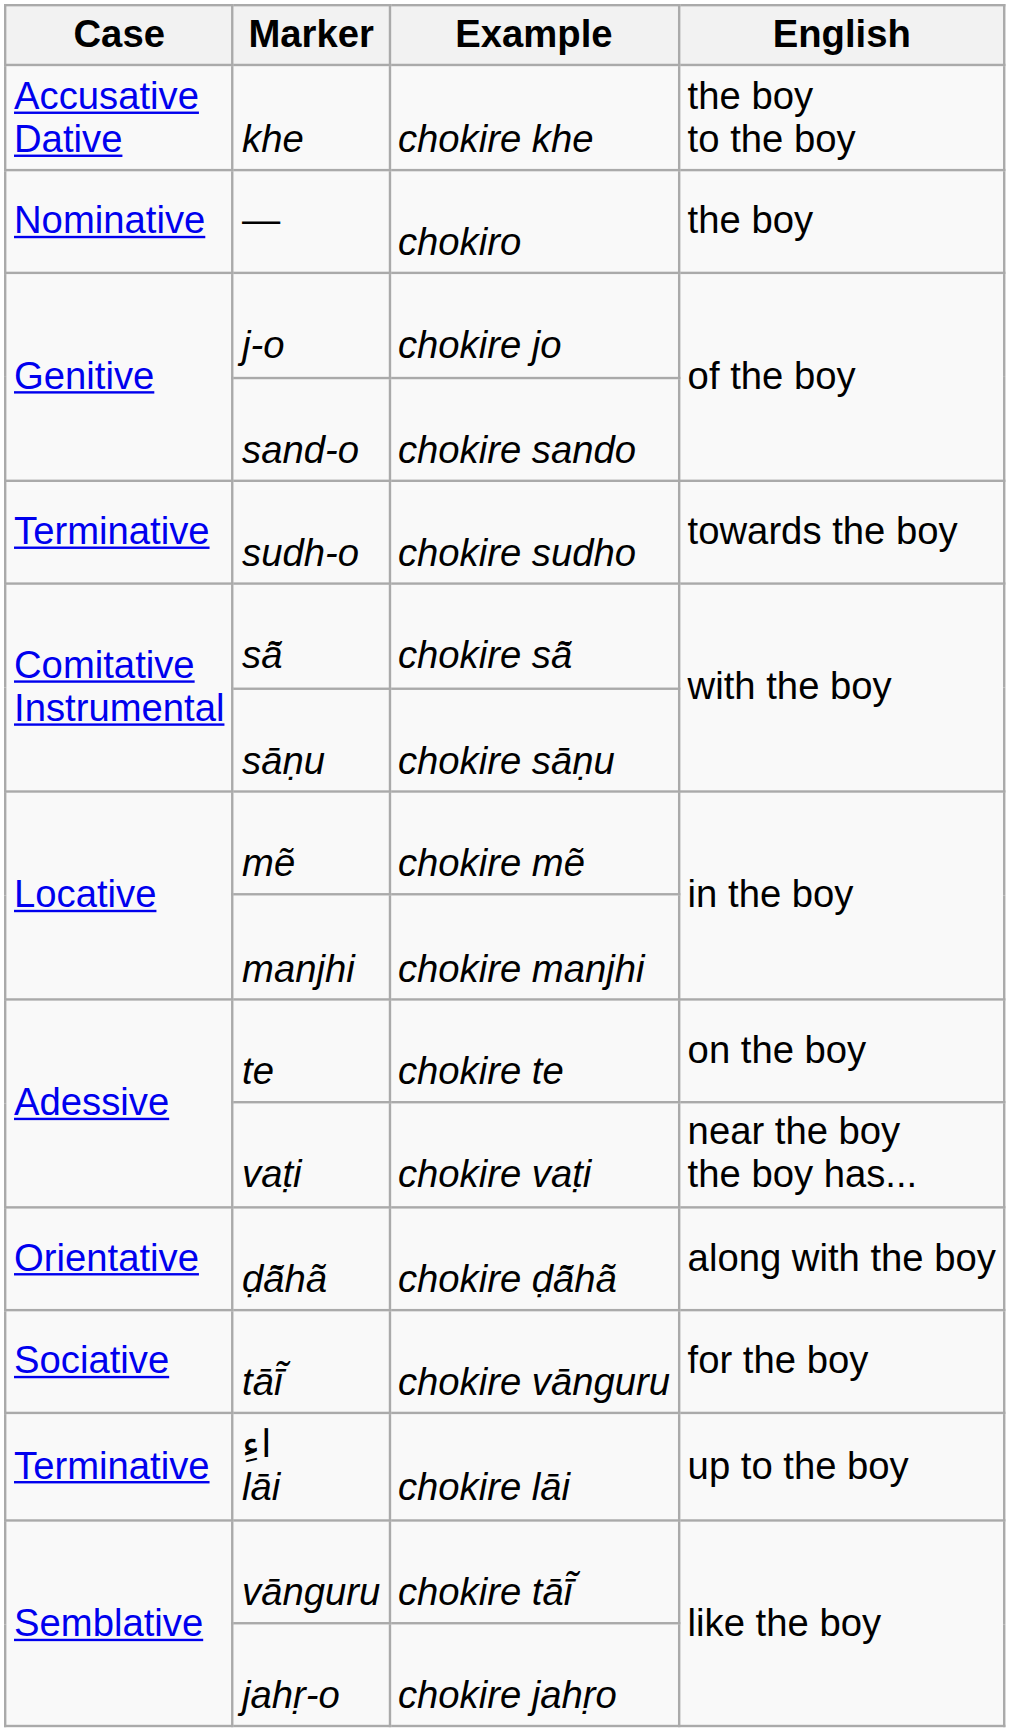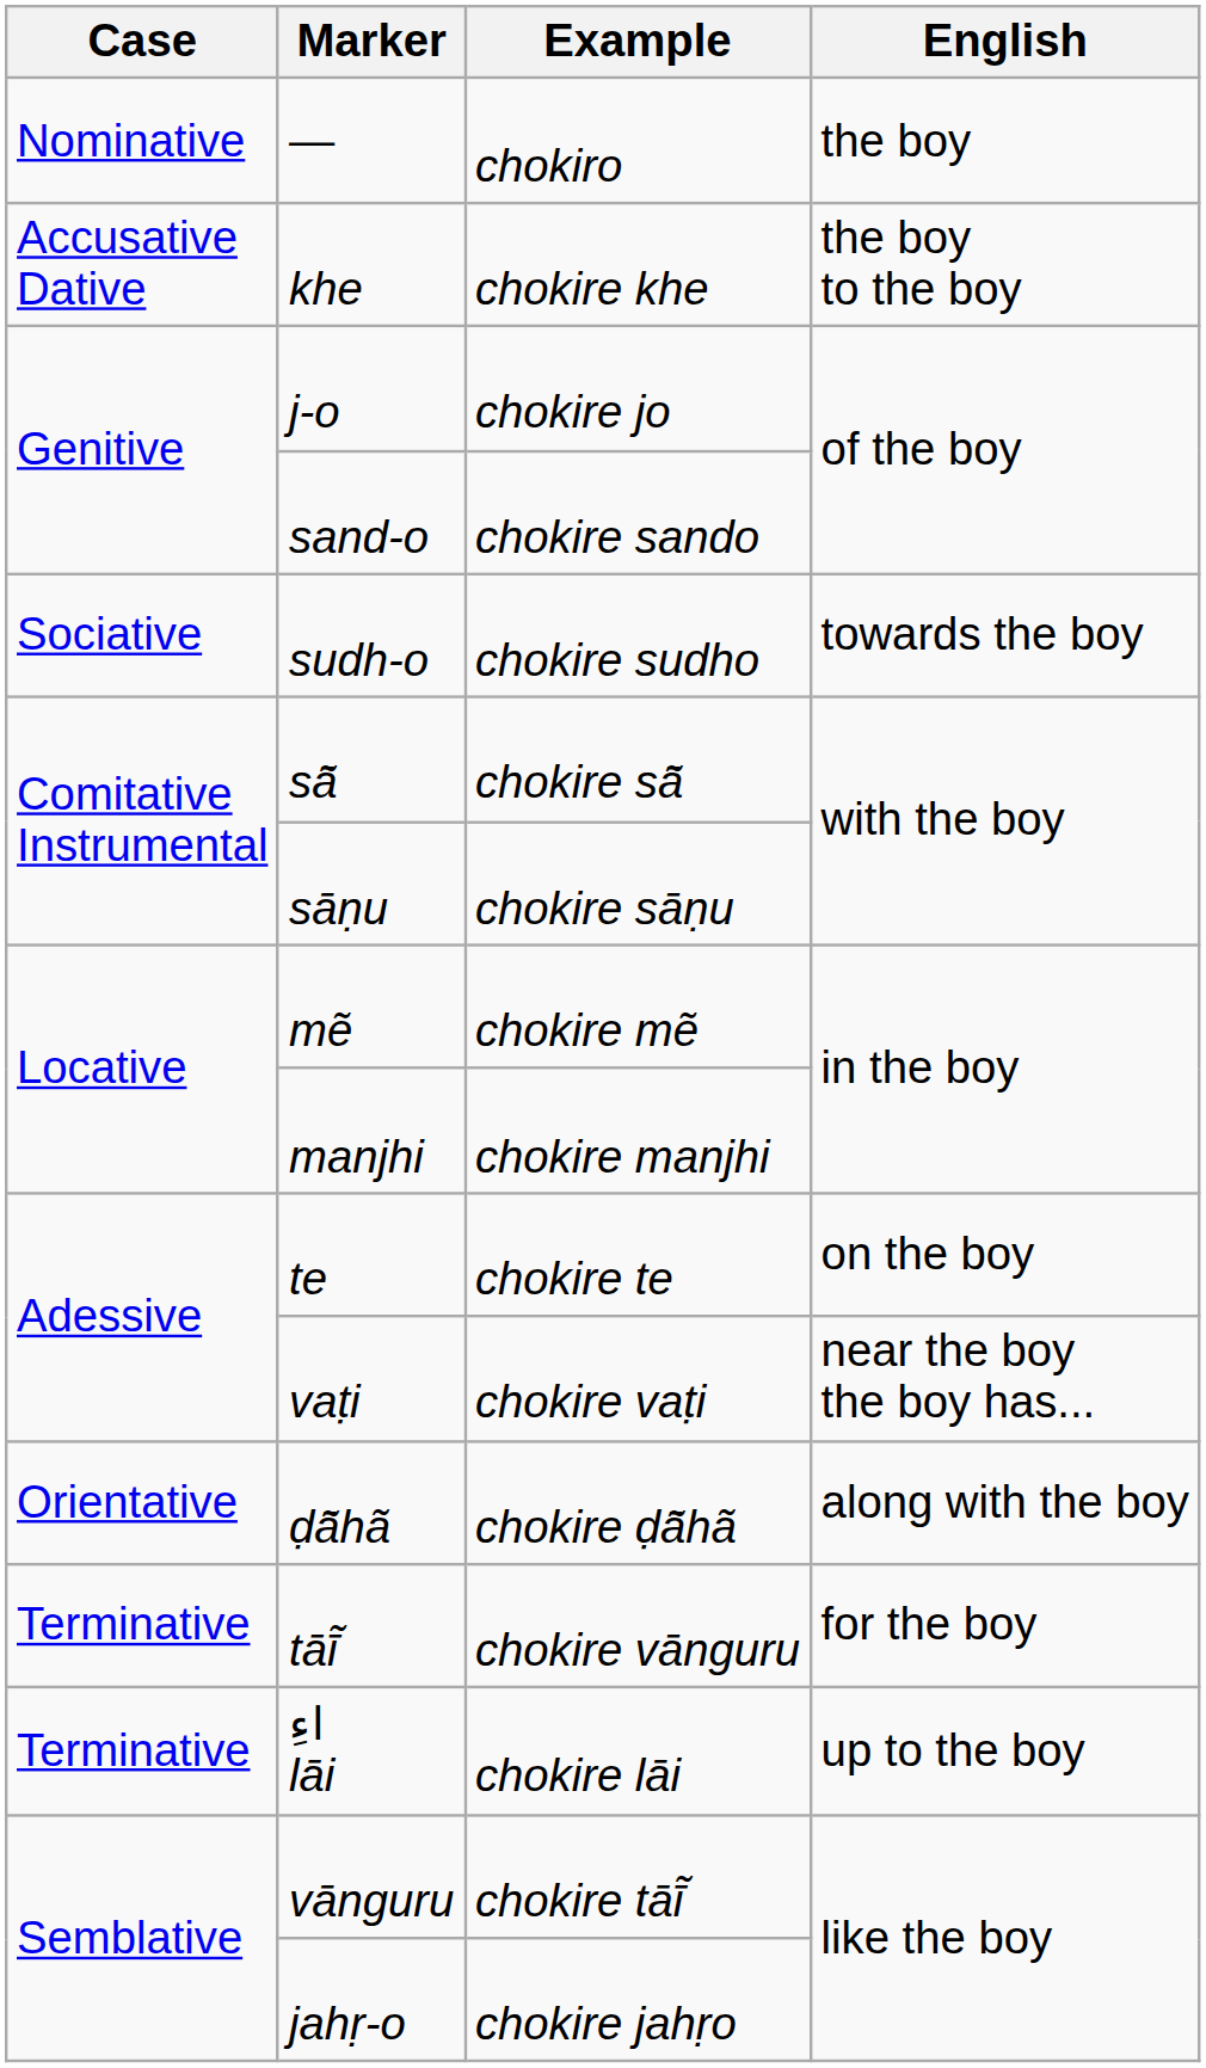 <table class="wikitable">
 <tr>
 <th>Case</th>
 <th>Marker</th>
 <th>Example</th>
 <th>English</th>
 </tr>
 <tr>
+<td><a href='#'>Nominative</a></td>
+<td>—</td>
+<td><br><em>chokiro</em></td>
+<td>the boy</td>
+</tr>
+<tr>
 <td><a href='#'>Accusative</a><br><a href='#'>Dative</a></td>
 <td><br><em>khe</em></td>
 <td><br><em>chokire khe</em></td>
 <td>the boy<br>to the boy</td>
-</tr>
-<tr>
-<td><a href='#'>Nominative</a></td>
-<td>—</td>
-<td><br><em>chokiro</em></td>
-<td>the boy</td>
 </tr>
 <tr>
 <td rowspan=2><a href='#'>Genitive</a></td>
 <td><br><em>j-o</em></td>
 <td><br><em>chokire jo</em></td>
 <td rowspan=2>of the boy</td>
 </tr>
 <tr>
 <td><br><em>sand-o</em></td>
 <td><br><em>chokire sando</em></td>
 </tr>
 <tr>
-<td><a href='#'>Terminative</a></td>
+<td><a href='#'>Sociative</a></td>
 <td><br><em>sudh-o</em></td>
 <td><br><em>chokire sudho</em></td>
 <td>towards the boy</td>
 </tr>
 <tr>
 <td rowspan=2><a href='#'>Comitative</a><br><a href='#'>Instrumental</a></td>
 <td><br><em>sā̃</em></td>
 <td><br><em>chokire sā̃</em></td>
 <td rowspan=2>with the boy</td>
 </tr>
 <tr>
 <td><br><em>sāṇu</em></td>
 <td><br><em>chokire sāṇu</em></td>
 </tr>
 <tr>
 <td rowspan=2><a href='#'>Locative</a></td>
 <td><br><em>mẽ</em></td>
 <td><br><em>chokire mẽ</em></td>
 <td rowspan=2>in the boy</td>
 </tr>
 <tr>
 <td><br><em>manjhi</em></td>
 <td><br><em>chokire manjhi</em></td>
 </tr>
 <tr>
 <td rowspan=2><a href='#'>Adessive</a></td>
 <td><br><em>te</em></td>
 <td><br><em>chokire te</em></td>
 <td>on the boy</td>
 </tr>
 <tr>
 <td><br><em>vaṭi</em></td>
 <td><br><em>chokire vaṭi</em></td>
 <td>near the boy<br>the boy has...</td>
 </tr>
 <tr>
 <td><a href='#'>Orientative</a></td>
 <td><br><em>ḍā̃hã</em></td>
 <td><br><em>chokire ḍā̃hã</em></td>
 <td>along with the boy</td>
 </tr>
 <tr>
-<td><a href='#'>Sociative</a></td>
+<td><a href='#'>Terminative</a></td>
 <td><br><em>tāī̃</em></td>
 <td><br><em>chokire vānguru</em></td>
 <td>for the boy</td>
 </tr>
 <tr>
 <td><a href='#'>Terminative</a></td>
 <td>اءِ<br><em>lāi</em></td>
 <td><br><em>chokire lāi</em></td>
 <td>up to the boy</td>
 </tr>
 <tr>
 <td rowspan=2><a href='#'>Semblative</a></td>
 <td><br><em>vānguru</em></td>
 <td><br><em>chokire tāī̃</em></td>
 <td rowspan=2>like the boy</td>
 </tr>
 <tr>
 <td><br><em>jahṛ-o</em></td>
 <td><br><em>chokire jahṛo</em></td>
 </tr>
 </table>
